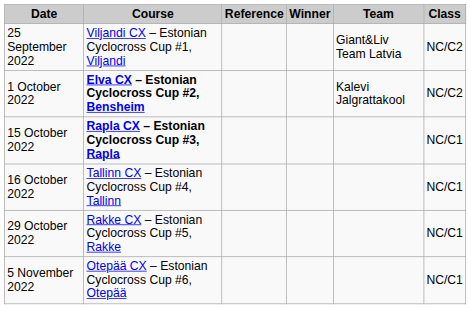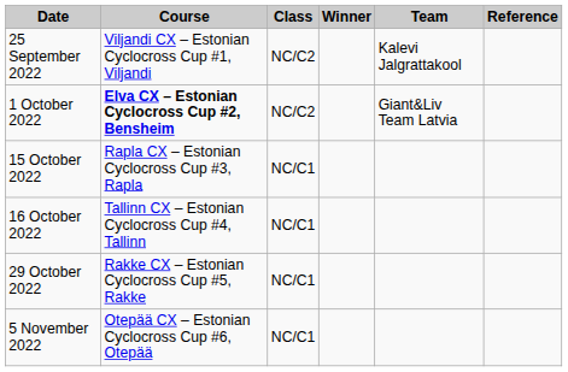 <table class="wikitable sortable alternance ">
 <tr>
 <th scope="col" style="background-color:#CCCCCC;">Date</th>
 <th scope="col" style="background-color:#CCCCCC;">Course</th>
-<th scope="col" style="background-color:#CCCCCC;">Reference</th>
+<th scope="col" style="background-color:#CCCCCC;">Class</th>
 <th scope="col" style="background-color:#CCCCCC;">Winner</th>
 <th scope="col" style="background-color:#CCCCCC;">Team</th>
-<th scope="col" style="background-color:#CCCCCC;">Class</th>
+<th scope="col" style="background-color:#CCCCCC;">Reference</th>
 </tr>
 <tr>
 <td>25 September 2022</td>
 <td> <a href='#'>Viljandi CX</a> – Estonian Cyclocross Cup #1, <a href='#'>Viljandi</a></td>
+<td>NC/C2</td>
 <td></td>
+<td>Kalevi Jalgrattakool</td>
 <td></td>
-<td>Giant&Liv Team Latvia</td>
-<td>NC/C2</td>
 </tr>
 <tr>
 <td>1 October 2022</td>
 <td><strong> <a href='#'>Elva CX</a> – Estonian Cyclocross Cup #2, <a href='#'>Bensheim</a></strong></td>
+<td>NC/C2</td>
 <td></td>
+<td>Giant&Liv Team Latvia</td>
 <td></td>
-<td>Kalevi Jalgrattakool</td>
-<td>NC/C2</td>
 </tr>
 <tr>
 <td>15 October 2022</td>
-<td><strong> <a href='#'>Rapla CX</a> – Estonian Cyclocross Cup #3, <a href='#'>Rapla</a></strong></td>
+<td> <a href='#'>Rapla CX</a> – Estonian Cyclocross Cup #3, <a href='#'>Rapla</a></td>
+<td>NC/C1</td>
 <td></td>
 <td></td>
 <td></td>
-<td>NC/C1</td>
 </tr>
 <tr>
 <td>16 October 2022</td>
 <td> <a href='#'>Tallinn CX</a> – Estonian Cyclocross Cup #4, <a href='#'>Tallinn</a></td>
+<td>NC/C1</td>
 <td></td>
 <td></td>
 <td></td>
-<td>NC/C1</td>
 </tr>
 <tr>
 <td>29 October 2022</td>
 <td> <a href='#'>Rakke CX</a> – Estonian Cyclocross Cup #5, <a href='#'>Rakke</a></td>
+<td>NC/C1</td>
 <td></td>
 <td></td>
 <td></td>
-<td>NC/C1</td>
 </tr>
 <tr>
 <td>5 November 2022</td>
 <td> <a href='#'>Otepää CX</a> – Estonian Cyclocross Cup #6, <a href='#'>Otepää</a></td>
+<td>NC/C1</td>
 <td></td>
 <td></td>
 <td></td>
-<td>NC/C1</td>
 </tr>
 </table>
